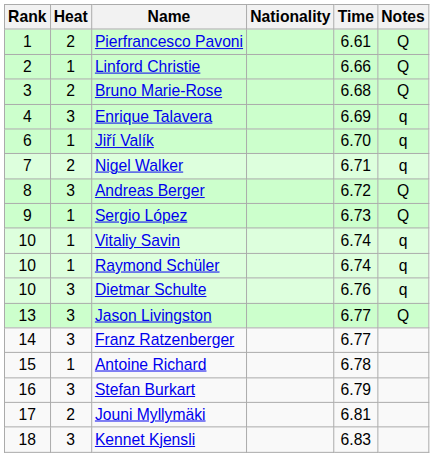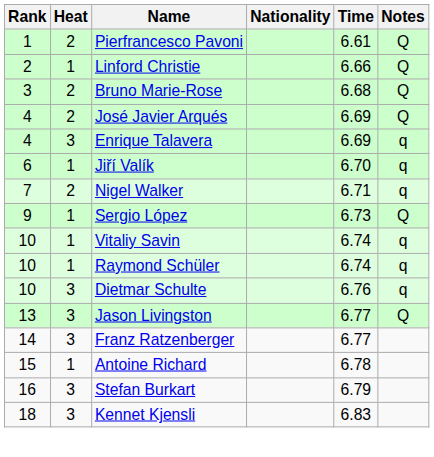 <table class="wikitable sortable" style="text-align:center">
 <tr>
 <th>Rank</th>
 <th>Heat</th>
 <th>Name</th>
 <th>Nationality</th>
 <th>Time</th>
 <th>Notes</th>
 </tr>
 <tr bgcolor=ccffcc>
 <td>1</td>
 <td>2</td>
 <td align="left"><a href='#'>Pierfrancesco Pavoni</a></td>
 <td align=left></td>
 <td>6.61</td>
 <td>Q</td>
 </tr>
 <tr bgcolor=ccffcc>
 <td>2</td>
 <td>1</td>
 <td align="left"><a href='#'>Linford Christie</a></td>
 <td align=left></td>
 <td>6.66</td>
 <td>Q</td>
 </tr>
 <tr bgcolor=ccffcc>
 <td>3</td>
 <td>2</td>
 <td align="left"><a href='#'>Bruno Marie-Rose</a></td>
 <td align=left></td>
 <td>6.68</td>
 <td>Q</td>
 </tr>
 <tr bgcolor=ccffcc>
 <td>4</td>
+<td>2</td>
+<td align="left"><a href='#'>José Javier Arqués</a></td>
+<td align=left></td>
+<td>6.69</td>
+<td>Q</td>
+</tr>
+<tr bgcolor=ccffcc>
+<td>4</td>
 <td>3</td>
 <td align="left"><a href='#'>Enrique Talavera</a></td>
 <td align=left></td>
 <td>6.69</td>
 <td>q</td>
 </tr>
 <tr bgcolor=ccffcc>
 <td>6</td>
 <td>1</td>
 <td align="left"><a href='#'>Jiří Valík</a></td>
 <td align=left></td>
 <td>6.70</td>
 <td>q</td>
 </tr>
 <tr bgcolor=ddffdd>
 <td>7</td>
 <td>2</td>
 <td align="left"><a href='#'>Nigel Walker</a></td>
 <td align=left></td>
 <td>6.71</td>
 <td>q</td>
-</tr>
-<tr bgcolor=ccffcc>
-<td>8</td>
-<td>3</td>
-<td align="left"><a href='#'>Andreas Berger</a></td>
-<td align=left></td>
-<td>6.72</td>
-<td>Q</td>
 </tr>
 <tr bgcolor=ccffcc>
 <td>9</td>
 <td>1</td>
 <td align="left"><a href='#'>Sergio López</a></td>
 <td align=left></td>
 <td>6.73</td>
 <td>Q</td>
 </tr>
 <tr bgcolor=ddffdd>
 <td>10</td>
 <td>1</td>
 <td align="left"><a href='#'>Vitaliy Savin</a></td>
 <td align=left></td>
 <td>6.74</td>
 <td>q</td>
 </tr>
 <tr bgcolor=ddffdd>
 <td>10</td>
 <td>1</td>
 <td align="left"><a href='#'>Raymond Schüler</a></td>
 <td align=left></td>
 <td>6.74</td>
 <td>q</td>
 </tr>
 <tr bgcolor=ddffdd>
 <td>10</td>
 <td>3</td>
 <td align="left"><a href='#'>Dietmar Schulte</a></td>
 <td align=left></td>
 <td>6.76</td>
 <td>q</td>
 </tr>
 <tr bgcolor=ccffcc>
 <td>13</td>
 <td>3</td>
 <td align="left"><a href='#'>Jason Livingston</a></td>
 <td align=left></td>
 <td>6.77</td>
 <td>Q</td>
 </tr>
 <tr>
 <td>14</td>
 <td>3</td>
 <td align="left"><a href='#'>Franz Ratzenberger</a></td>
 <td align=left></td>
 <td>6.77</td>
 <td></td>
 </tr>
 <tr>
 <td>15</td>
 <td>1</td>
 <td align="left"><a href='#'>Antoine Richard</a></td>
 <td align=left></td>
 <td>6.78</td>
 <td></td>
 </tr>
 <tr>
 <td>16</td>
 <td>3</td>
 <td align="left"><a href='#'>Stefan Burkart</a></td>
 <td align=left></td>
 <td>6.79</td>
 <td></td>
 </tr>
 <tr>
-<td>17</td>
-<td>2</td>
-<td align="left"><a href='#'>Jouni Myllymäki</a></td>
-<td align=left></td>
-<td>6.81</td>
-<td></td>
-</tr>
-<tr>
 <td>18</td>
 <td>3</td>
 <td align="left"><a href='#'>Kennet Kjensli</a></td>
 <td align=left></td>
 <td>6.83</td>
 <td></td>
 </tr>
 </table>
